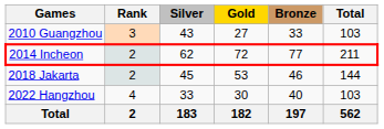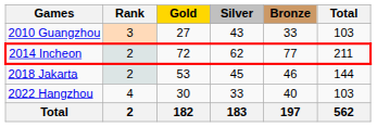 <table class="wikitable sortable" style="margin-top:0em; text-align:center; font-size:100%;">
 <tr>
 <th>Games</th>
 <th style="width:4em;">Rank</th>
+<th style="background:gold; width:4em;"><strong>Gold</strong></th>
 <th style="background:silver; width:4em;"><strong>Silver</strong></th>
-<th style="background:gold; width:4em;"><strong>Gold</strong></th>
 <th style="background:#cc9966; width:4em;"><strong>Bronze</strong></th>
 <th style="width:4em;">Total</th>
 </tr>
 <tr>
 <td align=left><a href='#'>2010 Guangzhou</a></td>
 <td bgcolor=ffdab9>3</td>
+<td>27</td>
 <td>43</td>
-<td>27</td>
 <td>33</td>
 <td>103</td>
 </tr>
 <tr style="border: 3px solid red">
 <td align=left><a href='#'>2014 Incheon</a></td>
 <td bgcolor=dce5e5>2</td>
+<td>72</td>
 <td>62</td>
-<td>72</td>
 <td>77</td>
 <td>211</td>
 </tr>
 <tr>
 <td align=left><a href='#'>2018 Jakarta</a></td>
 <td bgcolor=dce5e5>2</td>
+<td>53</td>
 <td>45</td>
-<td>53</td>
 <td>46</td>
 <td>144</td>
 </tr>
 <tr>
 <td align=left><a href='#'>2022 Hangzhou</a></td>
 <td>4</td>
+<td>30</td>
 <td>33</td>
-<td>30</td>
 <td>40</td>
 <td>103</td>
 </tr>
 <tr>
 <th>Total</th>
 <th>2</th>
+<th>182</th>
 <th>183</th>
-<th>182</th>
 <th>197</th>
 <th>562</th>
 </tr>
 </table>
